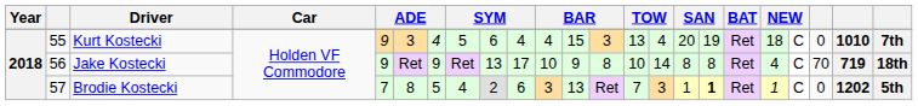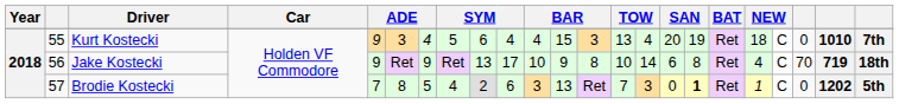 <table class="wikitable" style="font-size: 90%; text-align: center">
 <tr>
 <th valign="middle">Year</th>
 <th valign="middle"></th>
 <th valign="middle" width="150">Driver</th>
 <th valign="middle">Car</th>
 <th colspan="3" width="63px"><a href='#'>ADE</a><br></th>
 <th colspan="3" width="84px"><a href='#'>SYM</a><br></th>
 <th colspan="3" width="84px"><a href='#'>BAR</a><br></th>
 <th colspan="2" width="42px"><a href='#'>TOW</a><br></th>
 <th colspan="2" width="42px"><a href='#'>SAN</a><br></th>
 <th width="21px"><a href='#'>BAT</a><br></th>
 <th colspan="2" width="42px"><a href='#'>NEW</a><br></th>
 <th valign="middle"></th>
 <th valign="middle"></th>
 <th valign="middle"></th>
 </tr>
 <tr>
 </tr>
 <tr>
 <th rowspan="3" valign="middle">2018</th>
 <td>55</td>
 <td align=left> <a href='#'>Kurt Kostecki</a></td>
 <td rowspan=3><a href='#'>Holden VF Commodore</a></td>
 <td style="background: #ffdf9f"><em>9</em></td>
 <td style="background: #ffdf9f">3</td>
 <td style="background: #dfffdf"><em>4</em></td>
 <td style="background: #dfffdf">5</td>
 <td style="background: #dfffdf">6</td>
 <td style="background: #dfffdf">4</td>
 <td style="background: #dfffdf">4</td>
 <td style="background: #dfffdf">15</td>
 <td style="background: #ffdf9f">3</td>
 <td style="background: #dfffdf">13</td>
 <td style="background: #dfffdf">4</td>
 <td style="background: #dfffdf">20</td>
 <td style="background: #dfffdf">19</td>
 <td style="background: #efcfff">Ret</td>
 <td style="background: #dfffdf">18</td>
 <td style="background: #ffffff">C</td>
 <td>0</td>
 <th>1010</th>
 <th>7th</th>
 </tr>
 <tr>
 <td>56</td>
 <td align=left> <a href='#'>Jake Kostecki</a></td>
 <td style="background: #dfffdf">9</td>
 <td style="background: #efcfff">Ret</td>
 <td style="background: #dfffdf">9</td>
 <td style="background: #efcfff">Ret</td>
 <td style="background: #dfffdf">13</td>
 <td style="background: #dfffdf">17</td>
 <td style="background: #dfffdf">10</td>
 <td style="background: #dfffdf">9</td>
 <td style="background: #dfffdf">8</td>
 <td style="background: #dfffdf">10</td>
 <td style="background: #dfffdf">14</td>
-<td style="background: #dfffdf">8</td>
+<td style="background: #dfffdf">6</td>
 <td style="background: #dfffdf">8</td>
 <td style="background: #efcfff">Ret</td>
 <td style="background: #dfffdf">4</td>
 <td style="background: #ffffff">C</td>
 <td>70</td>
 <th>719</th>
 <th>18th</th>
 </tr>
 <tr>
 <td>57</td>
 <td align=left> <a href='#'>Brodie Kostecki</a></td>
 <td style="background: #dfffdf">7</td>
 <td style="background: #dfffdf">8</td>
 <td style="background: #dfffdf">5</td>
 <td style="background: #dfffdf">4</td>
 <td style="background: #dfdfdf">2</td>
 <td style="background: #dfffdf">6</td>
 <td style="background: #ffdf9f">3</td>
 <td style="background: #dfffdf">13</td>
 <td style="background: #efcfff">Ret</td>
 <td style="background: #dfffdf">7</td>
 <td style="background: #ffdf9f">3</td>
-<td style="background: #ffffbf">1</td>
+<td style="background: #ffffbf">0</td>
 <td style="background: #ffffbf"><strong>1</strong></td>
 <td style="background: #efcfff">Ret</td>
 <td style="background: #ffffbf"><em>1</em></td>
 <td style="background: #ffffff">C</td>
 <td>0</td>
 <th>1202</th>
 <th>5th</th>
 </tr>
 </table>
